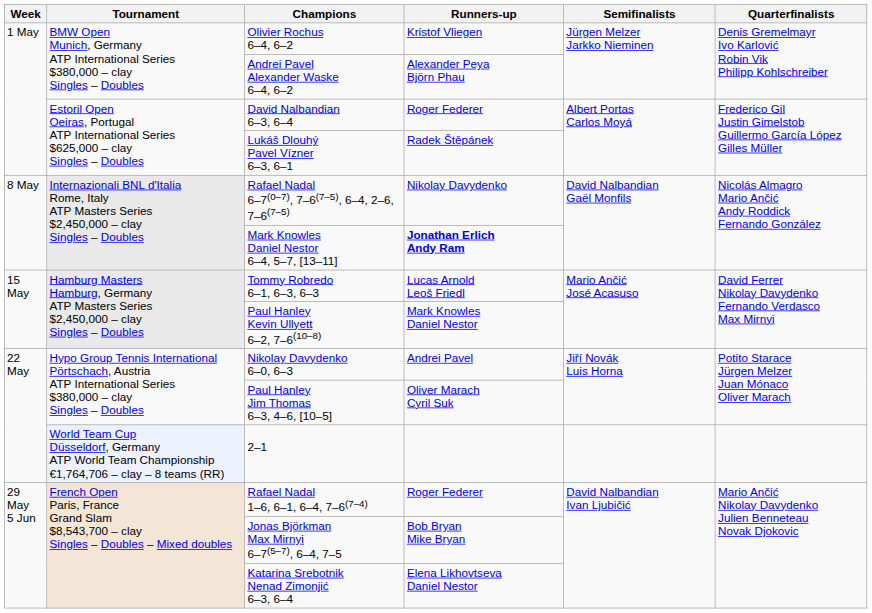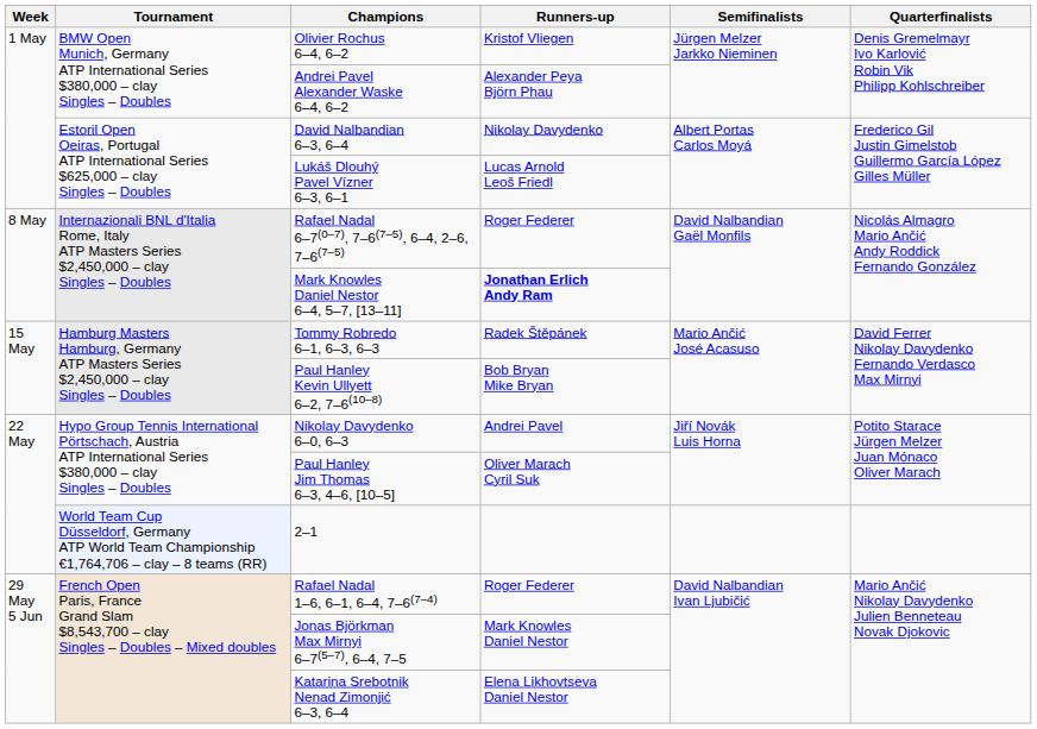 <table class=wikitable style=font-size:95%>
 <tr>
 <th style="width:48px;">Week</th>
 <th style="width:250px;">Tournament</th>
 <th style="width:200px;">Champions</th>
 <th style="width:200px;">Runners-up</th>
 <th style="width:190px;">Semifinalists</th>
 <th style="width:190px;">Quarterfinalists</th>
 </tr>
 <tr valign=top>
 <td rowspan=4>1 May</td>
 <td rowspan=2><a href='#'>BMW Open</a><br> <a href='#'>Munich</a>, Germany<br>ATP International Series<br>$380,000 – clay <br><a href='#'>Singles</a> – <a href='#'>Doubles</a></td>
 <td> <a href='#'>Olivier Rochus</a><br> 6–4, 6–2</td>
 <td> <a href='#'>Kristof Vliegen</a></td>
 <td rowspan=2> <a href='#'>Jürgen Melzer</a><br> <a href='#'>Jarkko Nieminen</a></td>
 <td rowspan=2> <a href='#'>Denis Gremelmayr</a><br> <a href='#'>Ivo Karlović</a><br> <a href='#'>Robin Vik</a><br> <a href='#'>Philipp Kohlschreiber</a></td>
 </tr>
 <tr valign=top>
 <td> <a href='#'>Andrei Pavel</a><br> <a href='#'>Alexander Waske</a>  <br>6–4, 6–2</td>
 <td> <a href='#'>Alexander Peya</a><br> <a href='#'>Björn Phau</a></td>
 </tr>
 <tr valign=top>
 <td rowspan=2><a href='#'>Estoril Open</a><br> <a href='#'>Oeiras</a>, Portugal<br>ATP International Series<br>$625,000 – clay <br><a href='#'>Singles</a> – <a href='#'>Doubles</a></td>
 <td> <a href='#'>David Nalbandian</a><br>6–3, 6–4</td>
-<td> <a href='#'>Roger Federer</a></td>
+<td> <a href='#'>Nikolay Davydenko</a></td>
 <td rowspan=2> <a href='#'>Albert Portas</a><br> <a href='#'>Carlos Moyá</a></td>
 <td rowspan=2> <a href='#'>Frederico Gil</a><br> <a href='#'>Justin Gimelstob</a><br> <a href='#'>Guillermo García López</a><br> <a href='#'>Gilles Müller</a></td>
 </tr>
 <tr valign=top>
 <td> <a href='#'>Lukáš Dlouhý</a><br> <a href='#'>Pavel Vízner</a> <br>6–3, 6–1</td>
-<td> <a href='#'>Radek Štěpánek</a></td>
+<td> <a href='#'>Lucas Arnold</a><br> <a href='#'>Leoš Friedl</a></td>
 </tr>
 <tr valign=top>
 <td rowspan=2>8 May</td>
 <td bgcolor=#E9E9E9 rowspan=2><a href='#'>Internazionali BNL d'Italia</a><br> Rome, Italy<br>ATP Masters Series<br>$2,450,000 – clay <br><a href='#'>Singles</a> – <a href='#'>Doubles</a></td>
 <td> <a href='#'>Rafael Nadal</a><br>6–7<sup>(0–7)</sup>, 7–6<sup>(7–5)</sup>, 6–4, 2–6, 7–6<sup>(7–5)</sup></td>
-<td> <a href='#'>Nikolay Davydenko</a></td>
+<td> <a href='#'>Roger Federer</a></td>
 <td rowspan=2> <a href='#'>David Nalbandian</a><br> <a href='#'>Gaël Monfils</a></td>
 <td rowspan=2> <a href='#'>Nicolás Almagro</a><br> <a href='#'>Mario Ančić</a><br> <a href='#'>Andy Roddick</a><br> <a href='#'>Fernando González</a></td>
 </tr>
 <tr valign=top>
 <td> <a href='#'>Mark Knowles</a><br> <a href='#'>Daniel Nestor</a><br> 6–4, 5–7, [13–11]</td>
 <td><strong> <a href='#'>Jonathan Erlich</a><br> <a href='#'>Andy Ram</a></strong></td>
 </tr>
 <tr valign=top>
 <td rowspan=2>15 May</td>
 <td bgcolor=#E9E9E9 rowspan=2><a href='#'>Hamburg Masters</a><br> <a href='#'>Hamburg</a>, Germany<br>ATP Masters Series<br>$2,450,000 – clay <br><a href='#'>Singles</a> – <a href='#'>Doubles</a></td>
 <td> <a href='#'>Tommy Robredo</a><br>6–1, 6–3, 6–3</td>
-<td> <a href='#'>Lucas Arnold</a><br> <a href='#'>Leoš Friedl</a></td>
+<td> <a href='#'>Radek Štěpánek</a></td>
 <td rowspan=2> <a href='#'>Mario Ančić</a><br> <a href='#'>José Acasuso</a></td>
 <td rowspan=2> <a href='#'>David Ferrer</a><br> <a href='#'>Nikolay Davydenko</a><br> <a href='#'>Fernando Verdasco</a><br> <a href='#'>Max Mirnyi</a></td>
 </tr>
 <tr valign=top>
 <td> <a href='#'>Paul Hanley</a><br> <a href='#'>Kevin Ullyett</a> <br> 6–2, 7–6<sup>(10–8)</sup></td>
-<td> <a href='#'>Mark Knowles</a><br> <a href='#'>Daniel Nestor</a></td>
+<td> <a href='#'>Bob Bryan</a> <br>  <a href='#'>Mike Bryan</a></td>
 </tr>
 <tr valign=top>
 <td rowspan=3>22 May</td>
 <td rowspan=2><a href='#'>Hypo Group Tennis International</a><br> <a href='#'>Pörtschach</a>, Austria<br>ATP International Series <br>$380,000 – clay <br><a href='#'>Singles</a> – <a href='#'>Doubles</a></td>
 <td> <a href='#'>Nikolay Davydenko</a><br>6–0, 6–3</td>
 <td> <a href='#'>Andrei Pavel</a></td>
 <td rowspan=2> <a href='#'>Jiří Novák</a><br> <a href='#'>Luis Horna</a></td>
 <td rowspan=2> <a href='#'>Potito Starace</a><br> <a href='#'>Jürgen Melzer</a><br> <a href='#'>Juan Mónaco</a><br> <a href='#'>Oliver Marach</a></td>
 </tr>
 <tr valign=top>
 <td> <a href='#'>Paul Hanley</a><br> <a href='#'>Jim Thomas</a> <br> 6–3, 4–6, [10–5]</td>
 <td> <a href='#'>Oliver Marach</a><br> <a href='#'>Cyril Suk</a></td>
 </tr>
 <tr valign=top>
 <td rowspan=1 bgcolor=#ECF2FF><a href='#'>World Team Cup</a><br> <a href='#'>Düsseldorf</a>, Germany<br>ATP World Team Championship<br>€1,764,706 – clay   – 8 teams (RR)</td>
 <td><br>2–1</td>
 <td></td>
 <td><br><br></td>
 <td><br><br></td>
 </tr>
 <tr valign=top>
 <td rowspan=3>29 May<br>5 Jun</td>
 <td rowspan="3" bgcolor="#F3E6D7"><a href='#'>French Open</a><br> Paris, France<br>Grand Slam<br>$8,543,700 – clay <br><a href='#'>Singles</a> – <a href='#'>Doubles</a>  – <a href='#'>Mixed doubles</a></td>
 <td> <a href='#'>Rafael Nadal</a><br>1–6, 6–1, 6–4, 7–6<sup>(7–4)</sup></td>
 <td> <a href='#'>Roger Federer</a></td>
 <td rowspan=3> <a href='#'>David Nalbandian</a><br> <a href='#'>Ivan Ljubičić</a></td>
 <td rowspan=3> <a href='#'>Mario Ančić</a><br> <a href='#'>Nikolay Davydenko</a><br> <a href='#'>Julien Benneteau</a><br> <a href='#'>Novak Djokovic</a></td>
 </tr>
 <tr valign=top>
 <td> <a href='#'>Jonas Björkman</a><br> <a href='#'>Max Mirnyi</a> <br>6–7<sup>(5–7)</sup>, 6–4, 7–5</td>
-<td> <a href='#'>Bob Bryan</a> <br>  <a href='#'>Mike Bryan</a></td>
+<td> <a href='#'>Mark Knowles</a><br> <a href='#'>Daniel Nestor</a></td>
 </tr>
 <tr valign=top>
 <td> <a href='#'>Katarina Srebotnik</a> <br>  <a href='#'>Nenad Zimonjić</a> <br>6–3, 6–4</td>
 <td> <a href='#'>Elena Likhovtseva</a> <br>  <a href='#'>Daniel Nestor</a></td>
 </tr>
 </table>
